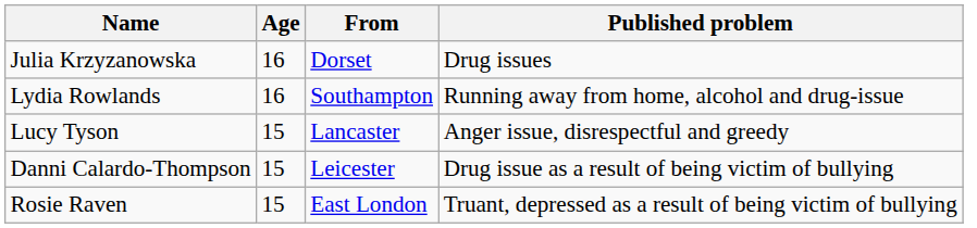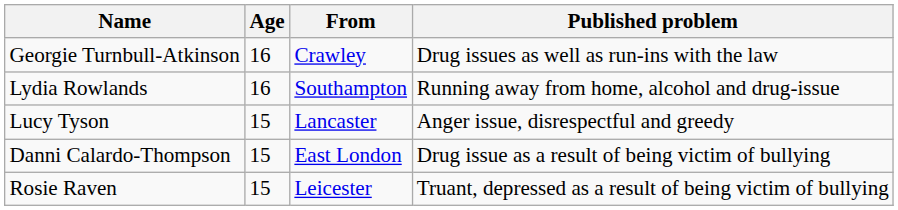 <table class="wikitable">
 <tr>
 <th>Name</th>
 <th>Age</th>
 <th>From</th>
 <th>Published problem</th>
 </tr>
 <tr>
-<td>Julia Krzyzanowska</td>
+<td>Georgie Turnbull-Atkinson</td>
 <td>16</td>
-<td><a href='#'>Dorset</a></td>
-<td>Drug issues</td>
+<td><a href='#'>Crawley</a></td>
+<td>Drug issues as well as run-ins with the law</td>
 </tr>
 <tr>
 <td>Lydia Rowlands</td>
 <td>16</td>
 <td><a href='#'>Southampton</a></td>
 <td>Running away from home, alcohol and drug-issue</td>
 </tr>
 <tr>
 <td>Lucy Tyson</td>
 <td>15</td>
 <td><a href='#'>Lancaster</a></td>
 <td>Anger issue, disrespectful and greedy</td>
 </tr>
 <tr>
 <td>Danni Calardo-Thompson</td>
 <td>15</td>
-<td><a href='#'>Leicester</a></td>
+<td><a href='#'>East London</a></td>
 <td>Drug issue as a result of being victim of bullying</td>
 </tr>
 <tr>
 <td>Rosie Raven</td>
 <td>15</td>
-<td><a href='#'>East London</a></td>
+<td><a href='#'>Leicester</a></td>
 <td>Truant, depressed as a result of being victim of bullying</td>
 </tr>
 </table>
